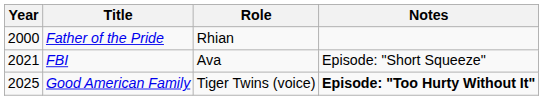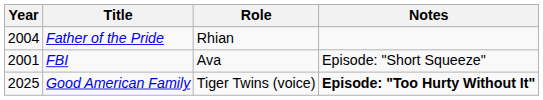 <table class="wikitable sortable">
 <tr>
 <th>Year</th>
 <th>Title</th>
 <th>Role</th>
 <th class="unsortable">Notes</th>
 </tr>
 <tr>
-<td>2000</td>
+<td>2004</td>
 <td><em><a href='#'>Father of the Pride</a></em></td>
 <td>Rhian</td>
 <td></td>
 </tr>
 <tr>
-<td>2021</td>
+<td>2001</td>
 <td><em><a href='#'>FBI</a></em></td>
 <td>Ava</td>
 <td>Episode: "Short Squeeze"</td>
 </tr>
 <tr>
 <td>2025</td>
 <td><em><a href='#'>Good American Family</a></em></td>
 <td>Tiger Twins (voice)</td>
 <td><strong>Episode: "Too Hurty Without It"</strong></td>
 </tr>
 </table>
